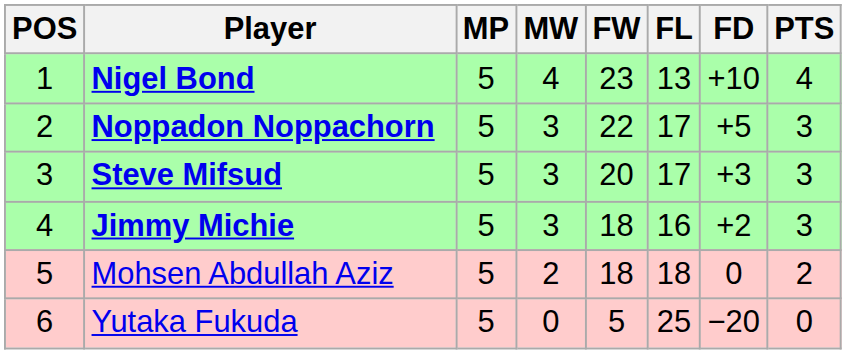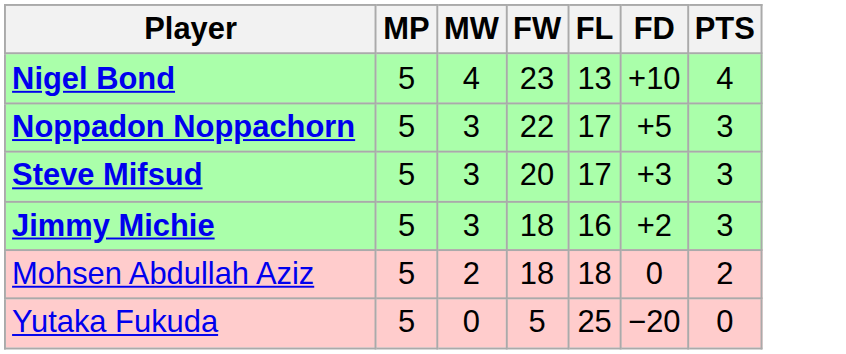 <table class="wikitable" style="text-align: center;">
 <tr>
-<th width=20>POS</th>
 <th width=185>Player</th>
 <th width=20>MP</th>
 <th width=20>MW</th>
 <th width=20>FW</th>
 <th width=20>FL</th>
 <th width=20>FD</th>
 <th width=20>PTS</th>
 </tr>
 <tr style="background:#aaffaa;">
-<td>1</td>
 <td style="text-align:left;"> <strong><a href='#'>Nigel Bond</a></strong></td>
 <td>5</td>
 <td>4</td>
 <td>23</td>
 <td>13</td>
 <td>+10</td>
 <td>4</td>
 </tr>
 <tr style="background:#aaffaa;">
-<td>2</td>
 <td style="text-align:left;"> <strong><a href='#'>Noppadon Noppachorn</a></strong></td>
 <td>5</td>
 <td>3</td>
 <td>22</td>
 <td>17</td>
 <td>+5</td>
 <td>3</td>
 </tr>
 <tr style="background:#aaffaa;">
-<td>3</td>
 <td style="text-align:left;"> <strong><a href='#'>Steve Mifsud</a></strong></td>
 <td>5</td>
 <td>3</td>
 <td>20</td>
 <td>17</td>
 <td>+3</td>
 <td>3</td>
 </tr>
 <tr style="background:#aaffaa;">
-<td>4</td>
 <td style="text-align:left;"> <strong><a href='#'>Jimmy Michie</a></strong></td>
 <td>5</td>
 <td>3</td>
 <td>18</td>
 <td>16</td>
 <td>+2</td>
 <td>3</td>
 </tr>
 <tr style="background:#fcc;">
-<td>5</td>
 <td style="text-align:left;"> <a href='#'>Mohsen Abdullah Aziz</a></td>
 <td>5</td>
 <td>2</td>
 <td>18</td>
 <td>18</td>
 <td>0</td>
 <td>2</td>
 </tr>
 <tr style="background:#fcc;">
-<td>6</td>
 <td style="text-align:left;"> <a href='#'>Yutaka Fukuda</a></td>
 <td>5</td>
 <td>0</td>
 <td>5</td>
 <td>25</td>
 <td>−20</td>
 <td>0</td>
 </tr>
 </table>
